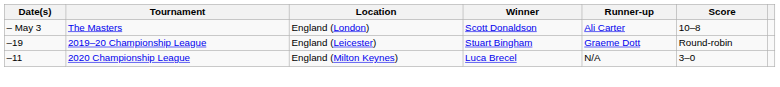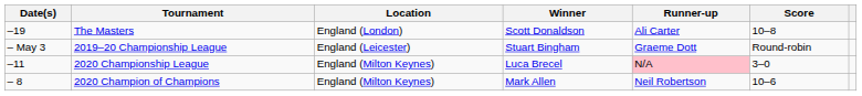 <table class="sortable wikitable" width="100%" cellpadding="5" style="margin: 1em auto 1em auto">
 <tr>
 <th scope="col">Date(s)</th>
 <th scope="col">Tournament</th>
 <th scope="col">Location</th>
 <th scope="col" class="unsortable">Winner</th>
 <th scope="col" class="unsortable">Runner-up</th>
 <th scope="col" class="unsortable">Score</th>
 <th scope="col" class="unsortable"></th>
 </tr>
 <tr>
-<td> – May 3</td>
+<td>–19</td>
 <td><a href='#'>The Masters</a></td>
 <td>England (<a href='#'>London</a>)</td>
 <td><a href='#'>Scott Donaldson</a></td>
 <td><a href='#'>Ali Carter</a></td>
 <td>10–8</td>
 <td style="text-align:center;"></td>
 </tr>
 <tr>
-<td>–19</td>
+<td> – May 3</td>
 <td><a href='#'>2019–20 Championship League</a></td>
 <td>England (<a href='#'>Leicester</a>)</td>
 <td><a href='#'>Stuart Bingham</a></td>
 <td><a href='#'>Graeme Dott</a></td>
 <td>Round-robin</td>
 <td style="text-align:center;"></td>
 </tr>
 <tr>
 <td>–11</td>
 <td><a href='#'>2020 Championship League</a></td>
 <td>England (<a href='#'>Milton Keynes</a>)</td>
 <td><a href='#'>Luca Brecel</a></td>
-<td>N/A</td>
+<td style="background: pink;">N/A</td>
 <td>3–0</td>
 <td style="text-align:center;"></td>
 </tr>
+<tr>
+<td>– 8</td>
+<td><a href='#'>2020 Champion of Champions</a></td>
+<td>England (<a href='#'>Milton Keynes</a>)</td>
+<td><a href='#'>Mark Allen</a></td>
+<td><a href='#'>Neil Robertson</a></td>
+<td>10–6</td>
+<td style="text-align:center;"></td>
+</tr>
 </table>
